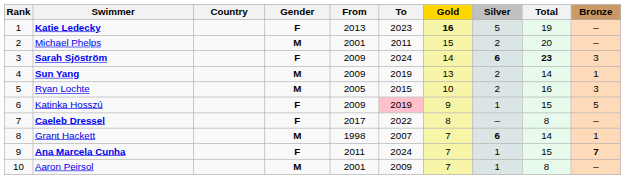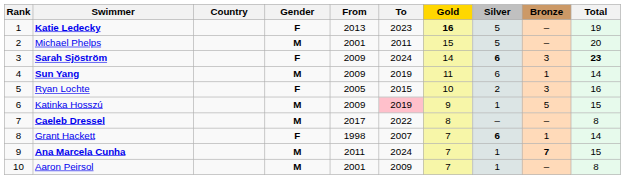 <table class="wikitable plainrowheaders" width=80% style="text-align:center;">
 <tr style="background-color:#EDEDED;">
 <th class="hintergrundfarbe5" style="width:1em">Rank</th>
 <th class="hintergrundfarbe5">Swimmer</th>
 <th class="hintergrundfarbe5">Country</th>
 <th class="hintergrundfarbe5">Gender</th>
 <th class="hintergrundfarbe5">From</th>
 <th class="hintergrundfarbe5">To</th>
 <th style="background:    gold; width:8%">Gold</th>
 <th style="background:  silver; width:8%">Silver</th>
+<th style="background: #CC9966; width:8%">Bronze</th>
 <th class="hintergrundfarbe5" style="width:8%">Total</th>
-<th style="background: #CC9966; width:8%">Bronze</th>
 </tr>
 <tr>
 <td>1</td>
 <td align="left"><strong><a href='#'>Katie Ledecky</a></strong></td>
 <td align="left"></td>
 <td><strong>F</strong></td>
 <td>2013</td>
 <td>2023</td>
 <td bgcolor="#F7F6A8"><strong>16</strong></td>
 <td bgcolor="#DCE5E5">5</td>
+<td bgcolor="#FFDAB9">–</td>
 <td bgcolor="#E7FAEC">19</td>
-<td bgcolor="#FFDAB9">–</td>
 </tr>
 <tr align="center">
 <td>2</td>
 <td align="left"><a href='#'>Michael Phelps</a></td>
 <td align="left"></td>
 <td><strong>M</strong></td>
 <td>2001</td>
 <td>2011</td>
 <td bgcolor="#F7F6A8">15</td>
-<td bgcolor="#DCE5E5">2</td>
+<td bgcolor="#DCE5E5">5</td>
+<td bgcolor="#FFDAB9">–</td>
 <td bgcolor="#E7FAEC">20</td>
-<td bgcolor="#FFDAB9">–</td>
 </tr>
 <tr align="center">
 <td>3</td>
 <td align="left"><strong><a href='#'>Sarah Sjöström</a></strong></td>
 <td align="left"></td>
 <td><strong>F</strong></td>
 <td>2009</td>
 <td>2024</td>
 <td bgcolor="#F7F6A8">14</td>
 <td bgcolor="#DCE5E5"><strong>6</strong></td>
+<td bgcolor="#FFDAB9">3</td>
 <td bgcolor="#E7FAEC"><strong>23</strong></td>
-<td bgcolor="#FFDAB9">3</td>
 </tr>
 <tr align="center">
 <td>4</td>
 <td align="left"><strong><a href='#'>Sun Yang</a></strong></td>
 <td align="left"></td>
 <td><strong>M</strong></td>
 <td>2009</td>
 <td>2019</td>
-<td bgcolor="#F7F6A8">13</td>
-<td bgcolor="#DCE5E5">2</td>
+<td bgcolor="#F7F6A8">11</td>
+<td bgcolor="#DCE5E5">6</td>
+<td bgcolor="#FFDAB9">1</td>
 <td bgcolor="#E7FAEC">14</td>
-<td bgcolor="#FFDAB9">1</td>
 </tr>
 <tr align="center">
 <td>5</td>
 <td align="left"><a href='#'>Ryan Lochte</a></td>
 <td align="left"></td>
-<td><strong>M</strong></td>
+<td><strong>F</strong></td>
 <td>2005</td>
 <td>2015</td>
 <td bgcolor="#F7F6A8">10</td>
 <td bgcolor="#DCE5E5">2</td>
+<td bgcolor="#FFDAB9">3</td>
 <td bgcolor="#E7FAEC">16</td>
-<td bgcolor="#FFDAB9">3</td>
 </tr>
 <tr align="center">
 <td>6</td>
 <td align="left"><a href='#'>Katinka Hosszú</a></td>
 <td align="left"></td>
-<td><strong>F</strong></td>
+<td><strong>M</strong></td>
 <td>2009</td>
 <td style="background: pink;">2019</td>
 <td bgcolor="#F7F6A8">9</td>
 <td bgcolor="#DCE5E5">1</td>
+<td bgcolor="#FFDAB9">5</td>
 <td bgcolor="#E7FAEC">15</td>
-<td bgcolor="#FFDAB9">5</td>
 </tr>
 <tr align="center">
 <td>7</td>
 <td align="left"><strong><a href='#'>Caeleb Dressel</a></strong></td>
 <td align="left"></td>
-<td><strong>F</strong></td>
+<td><strong>M</strong></td>
 <td>2017</td>
 <td>2022</td>
 <td bgcolor="#F7F6A8">8</td>
 <td bgcolor="#DCE5E5">–</td>
+<td bgcolor="#FFDAB9">–</td>
 <td bgcolor="#E7FAEC">8</td>
-<td bgcolor="#FFDAB9">–</td>
 </tr>
 <tr align="center">
 <td>8</td>
 <td align="left"><a href='#'>Grant Hackett</a></td>
 <td align="left"></td>
-<td><strong>M</strong></td>
+<td><strong>F</strong></td>
 <td>1998</td>
 <td>2007</td>
 <td bgcolor="#F7F6A8">7</td>
 <td bgcolor="#DCE5E5"><strong>6</strong></td>
+<td bgcolor="#FFDAB9">1</td>
 <td bgcolor="#E7FAEC">14</td>
-<td bgcolor="#FFDAB9">1</td>
 </tr>
 <tr align="center">
 <td>9</td>
 <td align="left"><strong><a href='#'>Ana Marcela Cunha</a></strong></td>
 <td align="left"></td>
-<td><strong>F</strong></td>
+<td><strong>M</strong></td>
 <td>2011</td>
 <td>2024</td>
 <td bgcolor="#F7F6A8">7</td>
 <td bgcolor="#DCE5E5">1</td>
+<td bgcolor="#FFDAB9"><strong>7</strong></td>
 <td bgcolor="#E7FAEC">15</td>
-<td bgcolor="#FFDAB9"><strong>7</strong></td>
 </tr>
 <tr align="center">
 <td>10</td>
 <td align="left"><a href='#'>Aaron Peirsol</a></td>
 <td align="left"></td>
 <td><strong>M</strong></td>
 <td>2001</td>
 <td>2009</td>
 <td bgcolor="#F7F6A8">7</td>
 <td bgcolor="#DCE5E5">1</td>
+<td bgcolor="#FFDAB9">–</td>
 <td bgcolor="#E7FAEC">8</td>
-<td bgcolor="#FFDAB9">–</td>
 </tr>
 </table>
